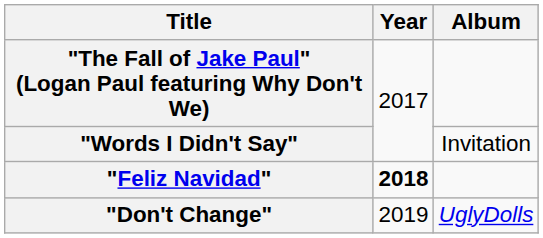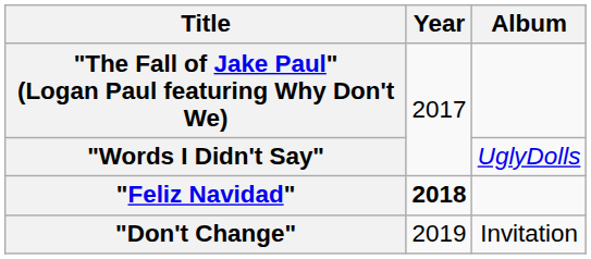 <table class="wikitable plainrowheaders" style="text-align:center;">
 <tr>
 <th scope="col" style="width:16em;">Title</th>
 <th scope="col" style="width:1em;">Year</th>
 <th>Album</th>
 </tr>
 <tr>
 <th scope="row">"The Fall of <a href='#'>Jake Paul</a>" <br><span>(Logan Paul featuring Why Don't We)</span></th>
 <td rowspan="2">2017</td>
 <td></td>
 </tr>
 <tr>
 <th scope="row">"Words I Didn't Say"</th>
-<td>Invitation</td>
+<td><em><a href='#'>UglyDolls</a></em></td>
 </tr>
 <tr>
 <th scope="row">"<a href='#'>Feliz Navidad</a>"</th>
 <td><strong>2018</strong></td>
 <td></td>
 </tr>
 <tr>
 <th scope="row">"Don't Change"</th>
 <td>2019</td>
-<td><em><a href='#'>UglyDolls</a></em></td>
+<td>Invitation</td>
 </tr>
 </table>
